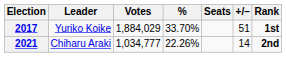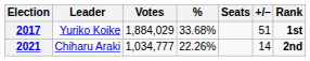 <table class=wikitable style=text-align:right>
 <tr>
 <th>Election</th>
 <th>Leader</th>
 <th>Votes</th>
 <th>%</th>
 <th>Seats</th>
 <th>+/–</th>
 <th>Rank</th>
 </tr>
 <tr>
 <th><a href='#'>2017</a></th>
 <td><a href='#'>Yuriko Koike</a></td>
 <td>1,884,029</td>
-<td>33.70%</td>
+<td>33.68%</td>
 <td></td>
 <td> 51</td>
 <td> <strong>1st</strong></td>
 </tr>
 <tr>
 <th><a href='#'>2021</a></th>
 <td><a href='#'>Chiharu Araki</a></td>
 <td>1,034,777</td>
 <td>22.26%</td>
 <td></td>
 <td> 14</td>
 <td> <strong>2nd</strong></td>
 </tr>
 </table>
